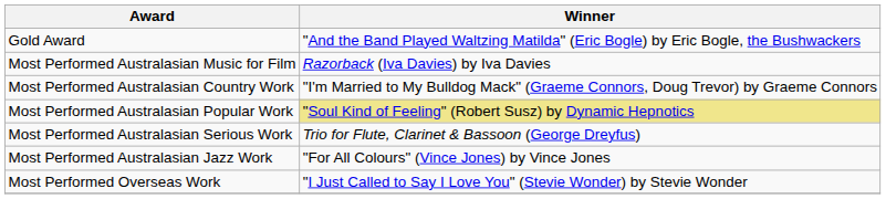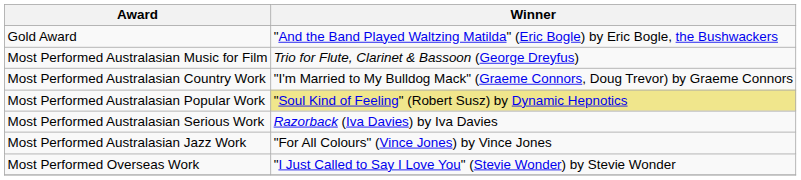 <table class="wikitable">
 <tr>
 <th>Award</th>
 <th>Winner</th>
 </tr>
 <tr>
 <td>Gold Award</td>
 <td>"<a href='#'>And the Band Played Waltzing Matilda</a>" (<a href='#'>Eric Bogle</a>) by Eric Bogle, <a href='#'>the Bushwackers</a></td>
 </tr>
 <tr>
 <td>Most Performed Australasian Music for Film</td>
-<td><em><a href='#'>Razorback</a></em> (<a href='#'>Iva Davies</a>) by Iva Davies</td>
+<td><em>Trio for Flute, Clarinet & Bassoon</em> (<a href='#'>George Dreyfus</a>)</td>
 </tr>
 <tr>
 <td>Most Performed Australasian Country Work</td>
 <td>"I'm Married to My Bulldog Mack" (<a href='#'>Graeme Connors</a>, Doug Trevor) by Graeme Connors</td>
 </tr>
 <tr>
 <td>Most Performed Australasian Popular Work</td>
 <td style="background: khaki;">"<a href='#'>Soul Kind of Feeling</a>" (Robert Susz) by <a href='#'>Dynamic Hepnotics</a></td>
 </tr>
 <tr>
 <td>Most Performed Australasian Serious Work</td>
-<td><em>Trio for Flute, Clarinet & Bassoon</em> (<a href='#'>George Dreyfus</a>)</td>
+<td><em><a href='#'>Razorback</a></em> (<a href='#'>Iva Davies</a>) by Iva Davies</td>
 </tr>
 <tr>
 <td>Most Performed Australasian Jazz Work</td>
 <td>"For All Colours" (<a href='#'>Vince Jones</a>) by Vince Jones</td>
 </tr>
 <tr>
 <td>Most Performed Overseas Work</td>
 <td>"<a href='#'>I Just Called to Say I Love You</a>" (<a href='#'>Stevie Wonder</a>) by Stevie Wonder</td>
 </tr>
 <tr>
 </tr>
 </table>
